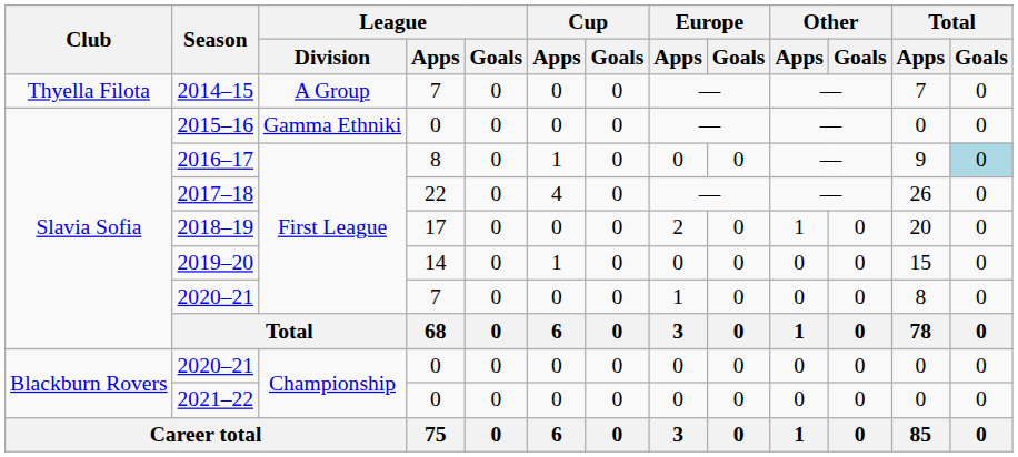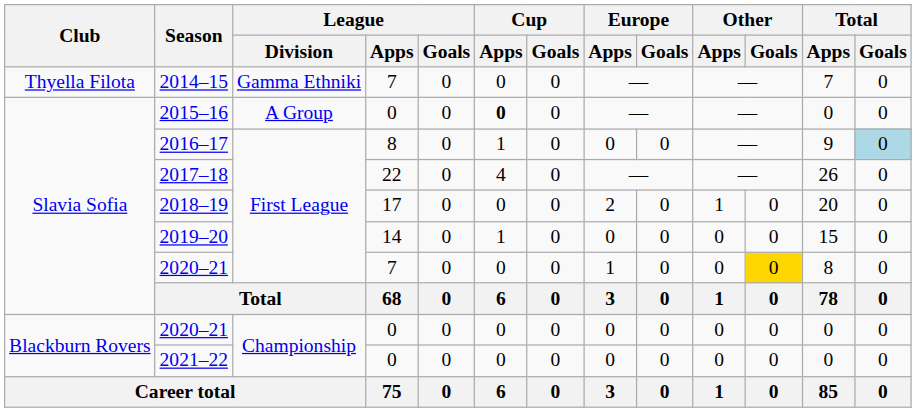 <table class="wikitable" style="text-align:center">
 <tr>
 <th rowspan="2">Club</th>
 <th rowspan="2">Season</th>
 <th colspan="3">League</th>
 <th colspan="2">Cup</th>
 <th colspan="2">Europe</th>
 <th colspan="2">Other</th>
 <th colspan="2">Total</th>
 </tr>
 <tr>
 <th>Division</th>
 <th>Apps</th>
 <th>Goals</th>
 <th>Apps</th>
 <th>Goals</th>
 <th>Apps</th>
 <th>Goals</th>
 <th>Apps</th>
 <th>Goals</th>
 <th>Apps</th>
 <th>Goals</th>
 </tr>
 <tr>
 <td><a href='#'>Thyella Filota</a></td>
 <td><a href='#'>2014–15</a></td>
-<td><a href='#'>A Group</a></td>
+<td><a href='#'>Gamma Ethniki</a></td>
 <td>7</td>
 <td>0</td>
 <td>0</td>
 <td>0</td>
 <td colspan="2">—</td>
 <td colspan="2">—</td>
 <td>7</td>
 <td>0</td>
 </tr>
 <tr>
 <td rowspan="7"><a href='#'>Slavia Sofia</a></td>
 <td><a href='#'>2015–16</a></td>
-<td><a href='#'>Gamma Ethniki</a></td>
+<td><a href='#'>A Group</a></td>
 <td>0</td>
 <td>0</td>
-<td>0</td>
+<td><strong>0</strong></td>
 <td>0</td>
 <td colspan="2">—</td>
 <td colspan="2">—</td>
 <td>0</td>
 <td>0</td>
 </tr>
 <tr>
 <td><a href='#'>2016–17</a></td>
 <td rowspan="5"><a href='#'>First League</a></td>
 <td>8</td>
 <td>0</td>
 <td>1</td>
 <td>0</td>
 <td>0</td>
 <td>0</td>
 <td colspan="2">—</td>
 <td>9</td>
 <td style="background: lightblue;">0</td>
 </tr>
 <tr>
 <td><a href='#'>2017–18</a></td>
 <td>22</td>
 <td>0</td>
 <td>4</td>
 <td>0</td>
 <td colspan="2">—</td>
 <td colspan="2">—</td>
 <td>26</td>
 <td>0</td>
 </tr>
 <tr>
 <td><a href='#'>2018–19</a></td>
 <td>17</td>
 <td>0</td>
 <td>0</td>
 <td>0</td>
 <td>2</td>
 <td>0</td>
 <td>1</td>
 <td>0</td>
 <td>20</td>
 <td>0</td>
 </tr>
 <tr>
 <td><a href='#'>2019–20</a></td>
 <td>14</td>
 <td>0</td>
 <td>1</td>
 <td>0</td>
 <td>0</td>
 <td>0</td>
 <td>0</td>
 <td>0</td>
 <td>15</td>
 <td>0</td>
 </tr>
 <tr>
 <td><a href='#'>2020–21</a></td>
 <td>7</td>
 <td>0</td>
 <td>0</td>
 <td>0</td>
 <td>1</td>
 <td>0</td>
 <td>0</td>
-<td>0</td>
+<td style="background: gold;">0</td>
 <td>8</td>
 <td>0</td>
 </tr>
 <tr>
 <th colspan="2">Total</th>
 <th>68</th>
 <th>0</th>
 <th>6</th>
 <th>0</th>
 <th>3</th>
 <th>0</th>
 <th>1</th>
 <th>0</th>
 <th>78</th>
 <th>0</th>
 </tr>
 <tr>
 <td rowspan="2"><a href='#'>Blackburn Rovers</a></td>
 <td><a href='#'>2020–21</a></td>
 <td rowspan="2"><a href='#'>Championship</a></td>
 <td>0</td>
 <td>0</td>
 <td>0</td>
 <td>0</td>
 <td>0</td>
 <td>0</td>
 <td>0</td>
 <td>0</td>
 <td>0</td>
 <td>0</td>
 </tr>
 <tr>
 <td><a href='#'>2021–22</a></td>
 <td>0</td>
 <td>0</td>
 <td>0</td>
 <td>0</td>
 <td>0</td>
 <td>0</td>
 <td>0</td>
 <td>0</td>
 <td>0</td>
 <td>0</td>
 </tr>
 <tr>
 <th colspan="3">Career total</th>
 <th>75</th>
 <th>0</th>
 <th>6</th>
 <th>0</th>
 <th>3</th>
 <th>0</th>
 <th>1</th>
 <th>0</th>
 <th>85</th>
 <th>0</th>
 </tr>
 </table>
